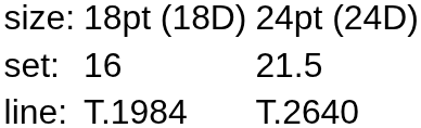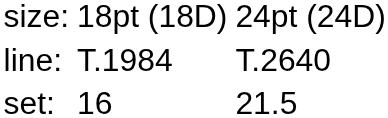 <table style="margin-left:40px;">
 <tr>
 <td>size:</td>
 <td>18pt (18D)</td>
 <td>24pt (24D)</td>
 </tr>
 <tr>
+<td>line:</td>
+<td>T.1984</td>
+<td>T.2640</td>
+</tr>
+<tr>
 <td>set:</td>
 <td>16</td>
 <td>21.5</td>
 </tr>
-<tr>
-<td>line:</td>
-<td>T.1984</td>
-<td>T.2640</td>
-</tr>
 </table>
